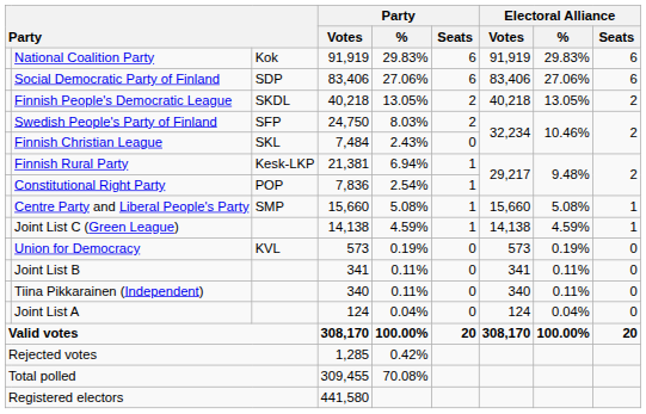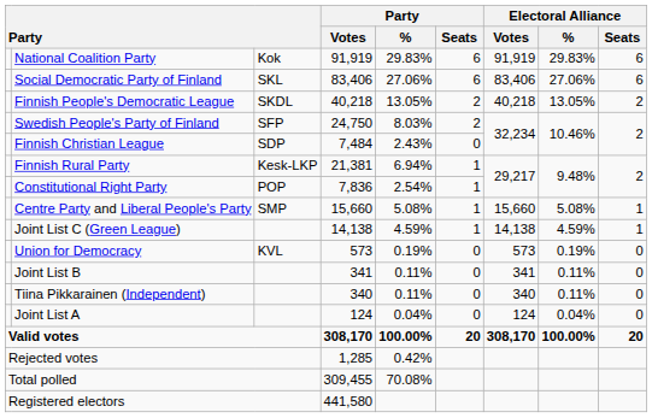 <table class="wikitable" border="1" style="text-align:right;">
 <tr>
 <th style="text-align:left;" valign=bottom rowspan=2 colspan=3>Party</th>
 <th colspan=3>Party</th>
 <th colspan=3>Electoral Alliance</th>
 </tr>
 <tr>
 <th align=center valign=bottom width="50">Votes</th>
 <th align=center valign=bottom width="50">%</th>
 <th align=center valign=bottom width="50">Seats</th>
 <th align=center valign=bottom width="50">Votes</th>
 <th align=center valign=bottom width="50">%</th>
 <th align=center valign=bottom width="50">Seats</th>
 </tr>
 <tr>
 <td></td>
 <td align=left><a href='#'>National Coalition Party</a></td>
 <td align=left>Kok</td>
 <td>91,919</td>
 <td>29.83%</td>
 <td>6</td>
 <td>91,919</td>
 <td>29.83%</td>
 <td>6</td>
 </tr>
 <tr>
 <td></td>
 <td align=left style="white-space: nowrap;"><a href='#'>Social Democratic Party of Finland</a></td>
-<td align=left>SDP</td>
+<td align=left>SKL</td>
 <td>83,406</td>
 <td>27.06%</td>
 <td>6</td>
 <td>83,406</td>
 <td>27.06%</td>
 <td>6</td>
 </tr>
 <tr>
 <td></td>
 <td align=left><a href='#'>Finnish People's Democratic League</a></td>
 <td align=left>SKDL</td>
 <td>40,218</td>
 <td>13.05%</td>
 <td>2</td>
 <td>40,218</td>
 <td>13.05%</td>
 <td>2</td>
 </tr>
 <tr>
 <td></td>
 <td align=left><a href='#'>Swedish People's Party of Finland</a></td>
 <td align=left>SFP</td>
 <td>24,750</td>
 <td>8.03%</td>
 <td>2</td>
 <td rowspan=2>32,234</td>
 <td rowspan=2>10.46%</td>
 <td rowspan=2>2</td>
 </tr>
 <tr>
 <td></td>
 <td align=left><a href='#'>Finnish Christian League</a></td>
-<td align=left>SKL</td>
+<td align=left>SDP</td>
 <td>7,484</td>
 <td>2.43%</td>
 <td>0</td>
 </tr>
 <tr>
 <td></td>
 <td align=left><a href='#'>Finnish Rural Party</a></td>
 <td align=left>Kesk-LKP</td>
 <td>21,381</td>
 <td>6.94%</td>
 <td>1</td>
 <td rowspan=2>29,217</td>
 <td rowspan=2>9.48%</td>
 <td rowspan=2>2</td>
 </tr>
 <tr>
 <td></td>
 <td align=left><a href='#'>Constitutional Right Party</a></td>
 <td align=left>POP</td>
 <td>7,836</td>
 <td>2.54%</td>
 <td>1</td>
 </tr>
 <tr>
 <td></td>
 <td align=left><a href='#'>Centre Party</a> and <a href='#'>Liberal People's Party</a></td>
 <td align=left>SMP</td>
 <td>15,660</td>
 <td>5.08%</td>
 <td>1</td>
 <td>15,660</td>
 <td>5.08%</td>
 <td>1</td>
 </tr>
 <tr>
 <td></td>
 <td align=left>Joint List C (<a href='#'>Green League</a>)</td>
 <td align=left></td>
 <td>14,138</td>
 <td>4.59%</td>
 <td>1</td>
 <td>14,138</td>
 <td>4.59%</td>
 <td>1</td>
 </tr>
 <tr>
 <td></td>
 <td align=left><a href='#'>Union for Democracy</a></td>
 <td align=left>KVL</td>
 <td>573</td>
 <td>0.19%</td>
 <td>0</td>
 <td>573</td>
 <td>0.19%</td>
 <td>0</td>
 </tr>
 <tr>
 <td></td>
 <td align=left>Joint List B</td>
 <td align=left></td>
 <td>341</td>
 <td>0.11%</td>
 <td>0</td>
 <td>341</td>
 <td>0.11%</td>
 <td>0</td>
 </tr>
 <tr>
 <td></td>
 <td align=left>Tiina Pikkarainen (<a href='#'>Independent</a>)</td>
 <td align=left></td>
 <td>340</td>
 <td>0.11%</td>
 <td>0</td>
 <td>340</td>
 <td>0.11%</td>
 <td>0</td>
 </tr>
 <tr>
 <td></td>
 <td align=left>Joint List A</td>
 <td align=left></td>
 <td>124</td>
 <td>0.04%</td>
 <td>0</td>
 <td>124</td>
 <td>0.04%</td>
 <td>0</td>
 </tr>
 <tr style="font-weight:bold">
 <td align=left colspan=3>Valid votes</td>
 <td>308,170</td>
 <td>100.00%</td>
 <td>20</td>
 <td>308,170</td>
 <td>100.00%</td>
 <td>20</td>
 </tr>
 <tr>
 <td align=left colspan=3>Rejected votes</td>
 <td>1,285</td>
 <td>0.42%</td>
 <td></td>
 <td></td>
 <td></td>
 <td></td>
 </tr>
 <tr>
 <td align=left colspan=3>Total polled</td>
 <td>309,455</td>
 <td>70.08%</td>
 <td></td>
 <td></td>
 <td></td>
 <td></td>
 </tr>
 <tr>
 <td align=left colspan=3>Registered electors</td>
 <td>441,580</td>
 <td></td>
 <td></td>
 <td></td>
 <td></td>
 <td></td>
 </tr>
 </table>
